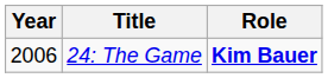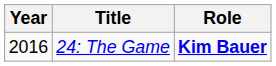 <table class="wikitable">
 <tr>
 <th>Year</th>
 <th>Title</th>
 <th>Role</th>
 </tr>
 <tr>
-<td>2006</td>
+<td>2016</td>
 <td><em><a href='#'>24: The Game</a></em></td>
 <td><strong><a href='#'>Kim Bauer</a></strong></td>
 </tr>
 </table>
